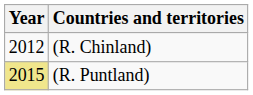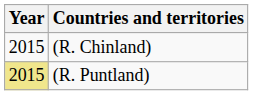 <table class="wikitable">
 <tr>
 <th>Year</th>
 <th>Countries and territories</th>
 </tr>
 <tr>
-<td>2012</td>
+<td>2015</td>
 <td> (R. Chinland)</td>
 </tr>
 <tr>
 <td style="background: khaki;">2015</td>
 <td> (R. Puntland)</td>
 </tr>
 </table>
